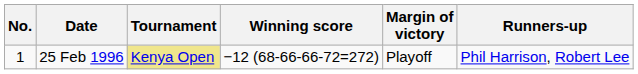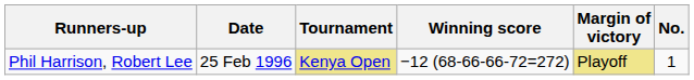 <table class="wikitable" style="font-size:95%;">
 <tr>
-<th>No.</th>
+<th>Runners-up</th>
 <th>Date</th>
 <th>Tournament</th>
 <th>Winning score</th>
 <th>Margin of<br>victory</th>
-<th>Runners-up</th>
+<th>No.</th>
 </tr>
 <tr>
-<td align=center>1</td>
+<td> <a href='#'>Phil Harrison</a>,  <a href='#'>Robert Lee</a></td>
 <td align=right>25 Feb <a href='#'>1996</a></td>
 <td style="background: khaki;"><a href='#'>Kenya Open</a></td>
 <td>−12 (68-66-66-72=272)</td>
-<td>Playoff</td>
-<td> <a href='#'>Phil Harrison</a>,  <a href='#'>Robert Lee</a></td>
+<td style="background: khaki;">Playoff</td>
+<td align=center>1</td>
 </tr>
 </table>
